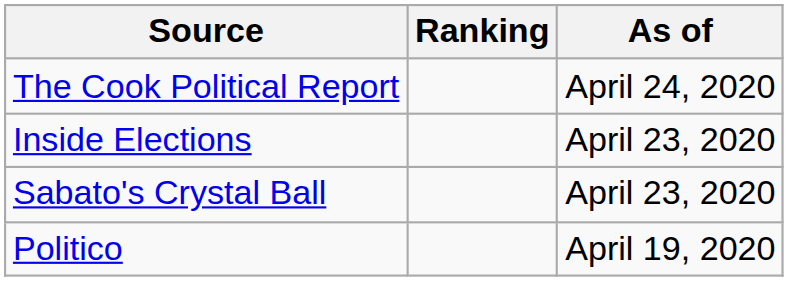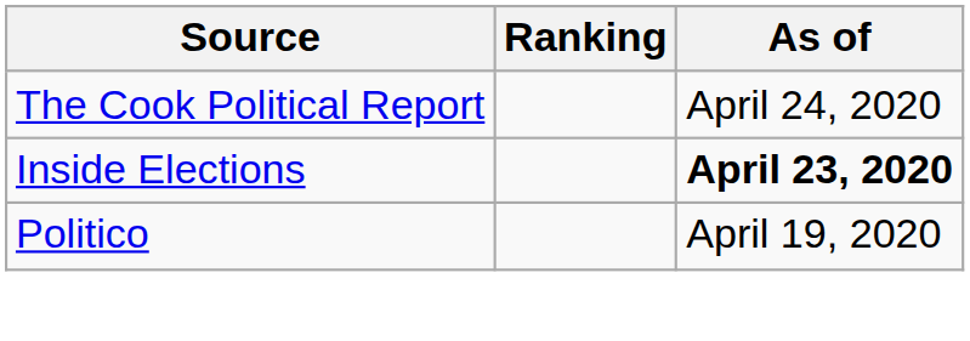 <table class="wikitable">
 <tr>
 <th>Source</th>
 <th>Ranking</th>
 <th>As of</th>
 </tr>
 <tr>
 <td><a href='#'>The Cook Political Report</a></td>
 <td></td>
 <td>April 24, 2020</td>
 </tr>
 <tr>
 <td><a href='#'>Inside Elections</a></td>
 <td></td>
-<td>April 23, 2020</td>
-</tr>
-<tr>
-<td><a href='#'>Sabato's Crystal Ball</a></td>
-<td></td>
-<td>April 23, 2020</td>
+<td><strong>April 23, 2020</strong></td>
 </tr>
 <tr>
 <td align="left"><a href='#'>Politico</a></td>
 <td></td>
 <td>April 19, 2020</td>
 </tr>
 </table>
